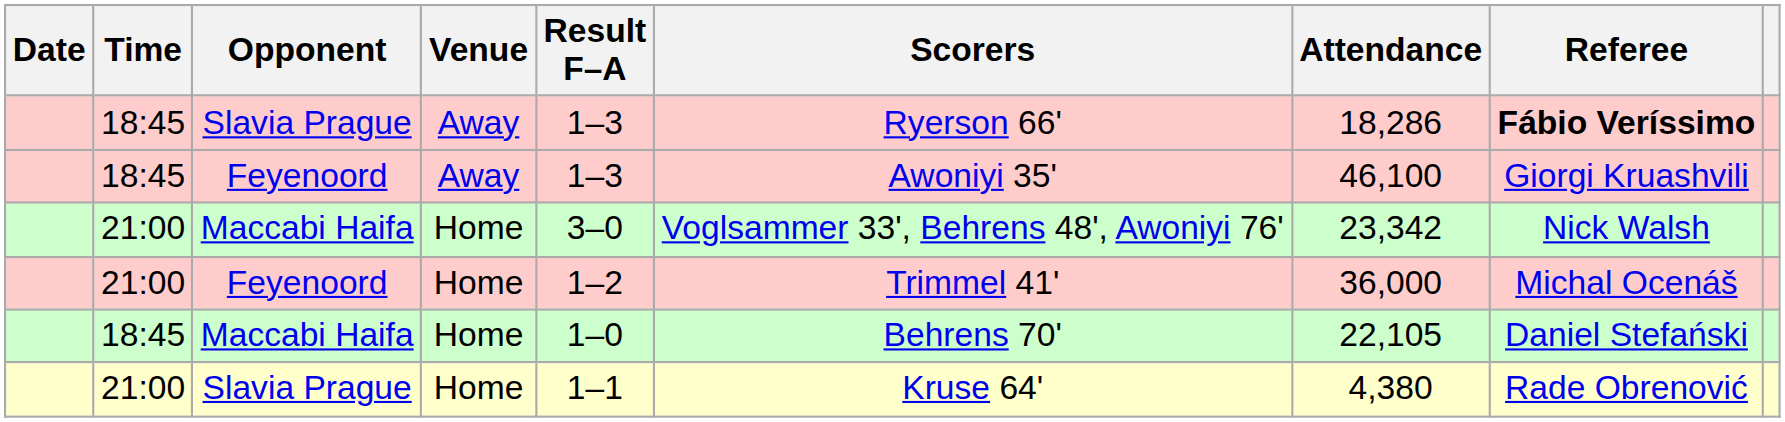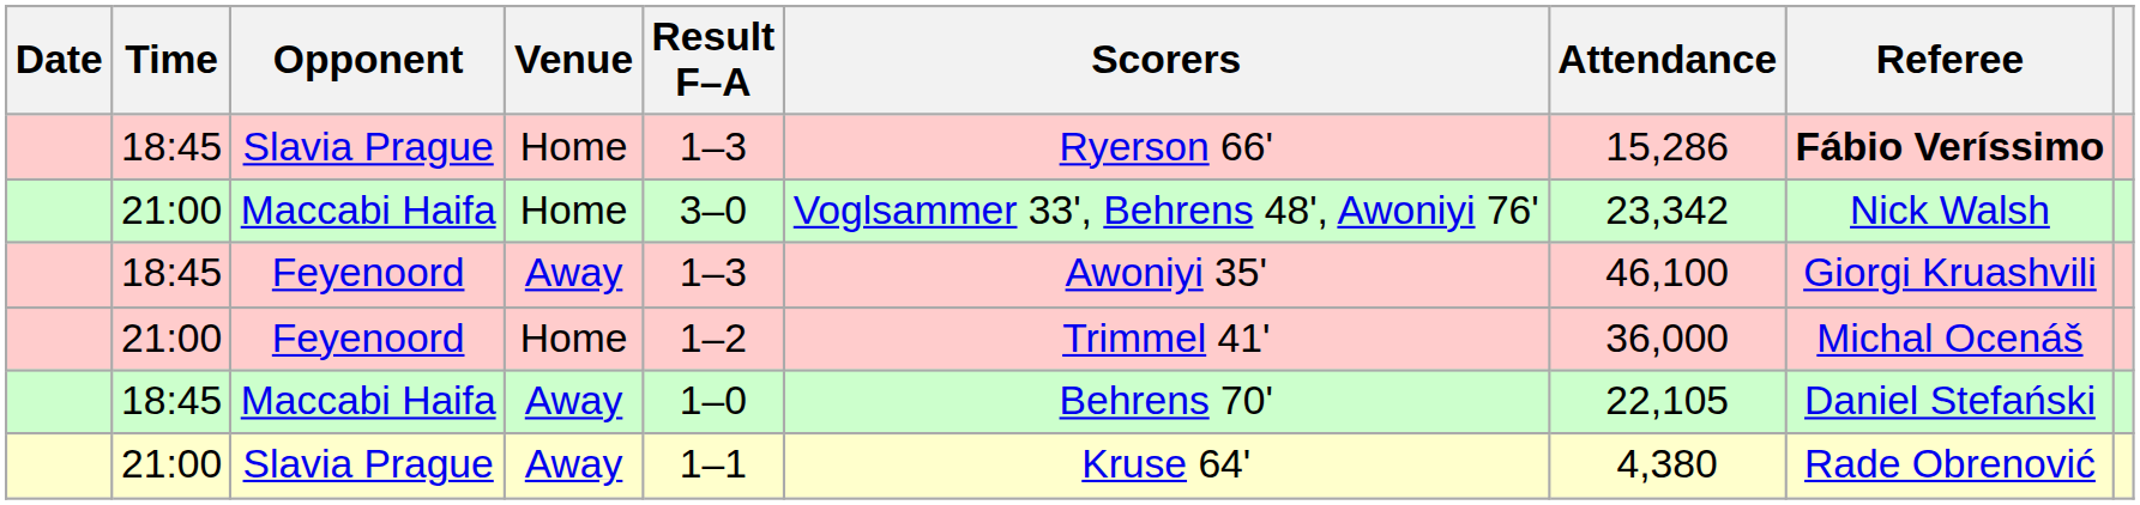 <table class="wikitable sortable" style="text-align:center">
 <tr>
 <th>Date</th>
 <th>Time</th>
 <th>Opponent</th>
 <th>Venue</th>
 <th>Result<br>F–A</th>
 <th class="unsortable">Scorers</th>
 <th>Attendance</th>
 <th class="unsortable">Referee</th>
 <th class="unsortable"></th>
 </tr>
 <tr bgcolor="#ffcccc">
 <td></td>
 <td>18:45</td>
 <td><a href='#'>Slavia Prague</a></td>
-<td><a href='#'>Away</a></td>
+<td>Home</td>
 <td>1–3</td>
 <td><a href='#'>Ryerson</a> 66'</td>
-<td>18,286</td>
+<td>15,286</td>
 <td><strong>Fábio Veríssimo</strong></td>
+<td></td>
+</tr>
+<tr bgcolor="#ccffcc">
+<td></td>
+<td>21:00</td>
+<td><a href='#'>Maccabi Haifa</a></td>
+<td>Home</td>
+<td>3–0</td>
+<td><a href='#'>Voglsammer</a> 33', <a href='#'>Behrens</a> 48', <a href='#'>Awoniyi</a> 76'</td>
+<td>23,342</td>
+<td><a href='#'>Nick Walsh</a></td>
 <td></td>
 </tr>
 <tr bgcolor="#ffcccc">
 <td></td>
 <td>18:45</td>
 <td><a href='#'>Feyenoord</a></td>
 <td><a href='#'>Away</a></td>
 <td>1–3</td>
 <td><a href='#'>Awoniyi</a> 35'</td>
 <td>46,100</td>
 <td><a href='#'>Giorgi Kruashvili</a></td>
-<td></td>
-</tr>
-<tr bgcolor="#ccffcc">
-<td></td>
-<td>21:00</td>
-<td><a href='#'>Maccabi Haifa</a></td>
-<td>Home</td>
-<td>3–0</td>
-<td><a href='#'>Voglsammer</a> 33', <a href='#'>Behrens</a> 48', <a href='#'>Awoniyi</a> 76'</td>
-<td>23,342</td>
-<td><a href='#'>Nick Walsh</a></td>
 <td></td>
 </tr>
 <tr bgcolor="#ffcccc">
 <td></td>
 <td>21:00</td>
 <td><a href='#'>Feyenoord</a></td>
 <td>Home</td>
 <td>1–2</td>
 <td><a href='#'>Trimmel</a> 41'</td>
 <td>36,000</td>
 <td><a href='#'>Michal Ocenáš</a></td>
 <td></td>
 </tr>
 <tr bgcolor="#ccffcc">
 <td></td>
 <td>18:45</td>
 <td><a href='#'>Maccabi Haifa</a></td>
-<td>Home</td>
+<td><a href='#'>Away</a></td>
 <td>1–0</td>
 <td><a href='#'>Behrens</a> 70'</td>
 <td>22,105</td>
 <td><a href='#'>Daniel Stefański</a></td>
 <td></td>
 </tr>
 <tr bgcolor="#ffffcc">
 <td></td>
 <td>21:00</td>
 <td><a href='#'>Slavia Prague</a></td>
-<td>Home</td>
+<td><a href='#'>Away</a></td>
 <td>1–1</td>
 <td><a href='#'>Kruse</a> 64'</td>
 <td>4,380</td>
 <td><a href='#'>Rade Obrenović</a></td>
 <td></td>
 </tr>
 </table>
